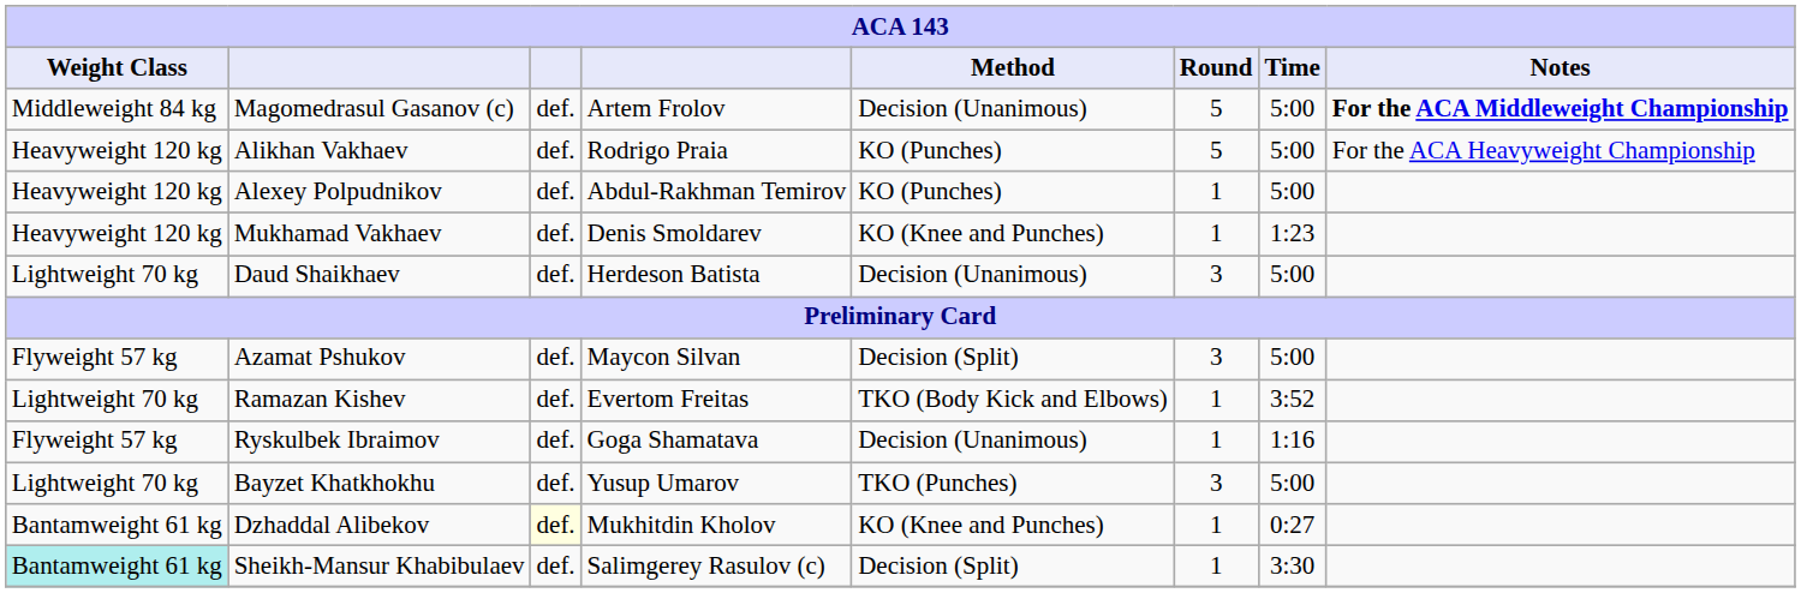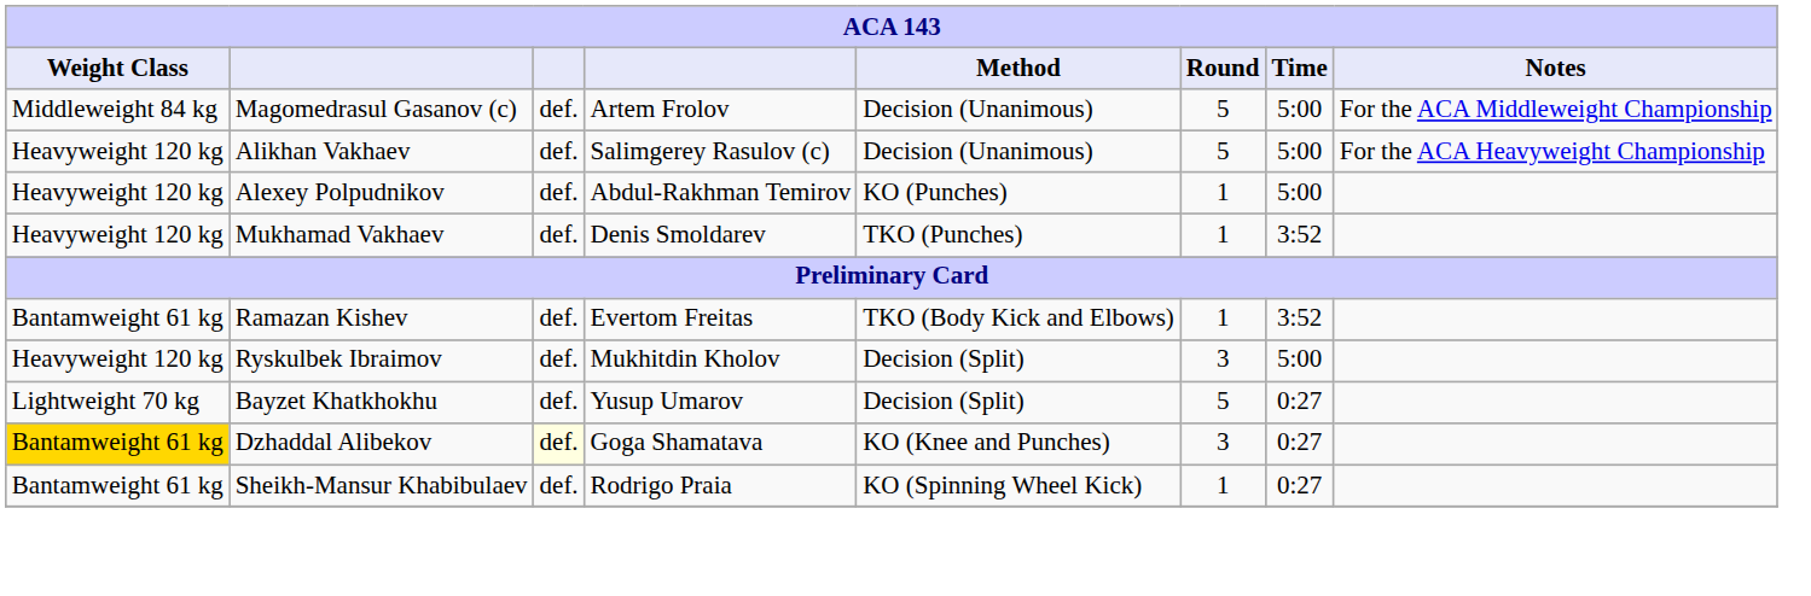 <table class="wikitable" style="font-size: 80%;">
 <tr>
 <th colspan="8" style="background-color: #ccf; color: #000080; text-align: center;"><strong>ACA 143</strong></th>
 </tr>
 <tr>
 <th colspan="1" style="background-color: #E6E8FA; color: #000000; text-align: center;">Weight Class</th>
 <th colspan="1" style="background-color: #E6E8FA; color: #000000; text-align: center;"></th>
 <th colspan="1" style="background-color: #E6E8FA; color: #000000; text-align: center;"></th>
 <th colspan="1" style="background-color: #E6E8FA; color: #000000; text-align: center;"></th>
 <th colspan="1" style="background-color: #E6E8FA; color: #000000; text-align: center;">Method</th>
 <th colspan="1" style="background-color: #E6E8FA; color: #000000; text-align: center;">Round</th>
 <th colspan="1" style="background-color: #E6E8FA; color: #000000; text-align: center;">Time</th>
 <th colspan="1" style="background-color: #E6E8FA; color: #000000; text-align: center;">Notes</th>
 </tr>
 <tr>
 <td>Middleweight 84 kg</td>
 <td> Magomedrasul Gasanov (c)</td>
 <td>def.</td>
 <td> Artem Frolov</td>
 <td>Decision (Unanimous)</td>
 <td align=center>5</td>
 <td align=center>5:00</td>
-<td><strong>For the <a href='#'>ACA Middleweight Championship</a></strong></td>
+<td>For the <a href='#'>ACA Middleweight Championship</a></td>
 </tr>
 <tr>
 <td>Heavyweight 120 kg</td>
 <td> Alikhan Vakhaev</td>
 <td>def.</td>
-<td> Rodrigo Praia</td>
-<td>KO (Punches)</td>
+<td> Salimgerey Rasulov (c)</td>
+<td>Decision (Unanimous)</td>
 <td align=center>5</td>
 <td align=center>5:00</td>
 <td>For the <a href='#'>ACA Heavyweight Championship</a></td>
 </tr>
 <tr>
 <td>Heavyweight 120 kg</td>
 <td> Alexey Polpudnikov</td>
 <td>def.</td>
 <td> Abdul-Rakhman Temirov</td>
 <td>KO (Punches)</td>
 <td align=center>1</td>
 <td align=center>5:00</td>
 <td></td>
 </tr>
 <tr>
 <td>Heavyweight 120 kg</td>
 <td> Mukhamad Vakhaev</td>
 <td>def.</td>
 <td> Denis Smoldarev</td>
-<td>KO (Knee and Punches)</td>
+<td>TKO (Punches)</td>
 <td align=center>1</td>
-<td align=center>1:23</td>
-<td></td>
-</tr>
-<tr>
-<td>Lightweight 70 kg</td>
-<td> Daud Shaikhaev</td>
-<td>def.</td>
-<td> Herdeson Batista</td>
-<td>Decision (Unanimous)</td>
-<td align=center>3</td>
-<td align=center>5:00</td>
+<td align=center>3:52</td>
 <td></td>
 </tr>
 <tr>
 <th colspan="8" style="background-color: #ccf; color: #000080; text-align: center;"><strong>Preliminary Card</strong></th>
 </tr>
 <tr>
-<td>Flyweight 57 kg</td>
-<td> Azamat Pshukov</td>
-<td>def.</td>
-<td> Maycon Silvan</td>
-<td>Decision (Split)</td>
-<td align=center>3</td>
-<td align=center>5:00</td>
-<td></td>
-</tr>
-<tr>
-<td>Lightweight 70 kg</td>
+<td>Bantamweight 61 kg</td>
 <td> Ramazan Kishev</td>
 <td>def.</td>
 <td> Evertom Freitas</td>
 <td>TKO (Body Kick and Elbows)</td>
 <td align=center>1</td>
 <td align=center>3:52</td>
 <td></td>
 </tr>
 <tr>
-<td>Flyweight 57 kg</td>
+<td>Heavyweight 120 kg</td>
 <td> Ryskulbek Ibraimov</td>
 <td>def.</td>
-<td> Goga Shamatava</td>
-<td>Decision (Unanimous)</td>
-<td align=center>1</td>
-<td align=center>1:16</td>
+<td> Mukhitdin Kholov</td>
+<td>Decision (Split)</td>
+<td align=center>3</td>
+<td align=center>5:00</td>
 <td></td>
 </tr>
 <tr>
 <td>Lightweight 70 kg</td>
 <td> Bayzet Khatkhokhu</td>
 <td>def.</td>
 <td> Yusup Umarov</td>
-<td>TKO (Punches)</td>
+<td>Decision (Split)</td>
+<td align=center>5</td>
+<td align=center>0:27</td>
+<td></td>
+</tr>
+<tr>
+<td style="background: gold;">Bantamweight 61 kg</td>
+<td> Dzhaddal Alibekov</td>
+<td style="background: lightyellow;">def.</td>
+<td> Goga Shamatava</td>
+<td>KO (Knee and Punches)</td>
 <td align=center>3</td>
-<td align=center>5:00</td>
+<td align=center>0:27</td>
 <td></td>
 </tr>
 <tr>
 <td>Bantamweight 61 kg</td>
-<td> Dzhaddal Alibekov</td>
-<td style="background: lightyellow;">def.</td>
-<td> Mukhitdin Kholov</td>
-<td>KO (Knee and Punches)</td>
+<td> Sheikh-Mansur Khabibulaev</td>
+<td>def.</td>
+<td> Rodrigo Praia</td>
+<td>KO (Spinning Wheel Kick)</td>
 <td align=center>1</td>
 <td align=center>0:27</td>
 <td></td>
 </tr>
 <tr>
-<td style="background: paleturquoise;">Bantamweight 61 kg</td>
-<td> Sheikh-Mansur Khabibulaev</td>
-<td>def.</td>
-<td> Salimgerey Rasulov (c)</td>
-<td>Decision (Split)</td>
-<td align=center>1</td>
-<td align=center>3:30</td>
-<td></td>
-</tr>
-<tr>
 </tr>
 </table>
